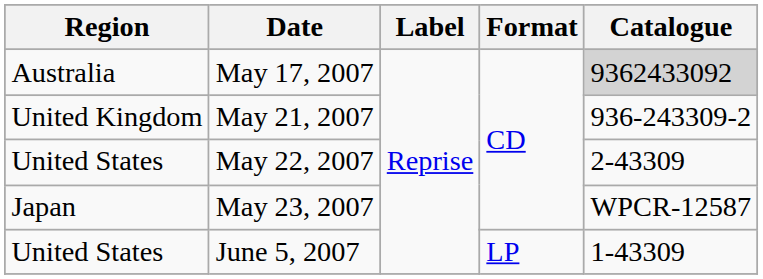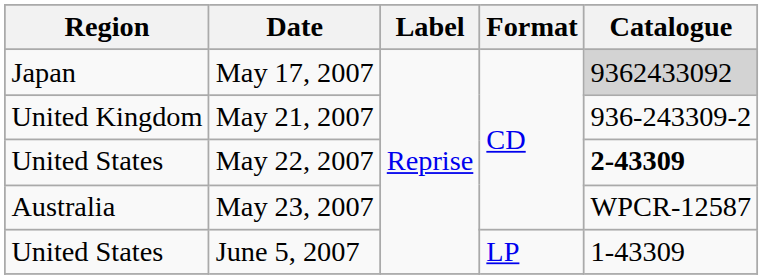 <table class="wikitable">
 <tr>
 <th>Region</th>
 <th>Date</th>
 <th>Label</th>
 <th>Format</th>
 <th>Catalogue</th>
 </tr>
 <tr>
-<td>Australia</td>
+<td>Japan</td>
 <td>May 17, 2007</td>
 <td rowspan="5"><a href='#'>Reprise</a></td>
 <td rowspan="4"><a href='#'>CD</a></td>
 <td style="background: lightgrey;">9362433092</td>
 </tr>
 <tr>
 <td>United Kingdom</td>
 <td>May 21, 2007</td>
 <td>936-243309-2</td>
 </tr>
 <tr>
 <td>United States</td>
 <td>May 22, 2007</td>
-<td>2-43309</td>
+<td><strong>2-43309</strong></td>
 </tr>
 <tr>
-<td>Japan</td>
+<td>Australia</td>
 <td>May 23, 2007</td>
 <td>WPCR-12587</td>
 </tr>
 <tr>
 <td>United States</td>
 <td>June 5, 2007</td>
 <td><a href='#'>LP</a></td>
 <td>1-43309</td>
 </tr>
 </table>
